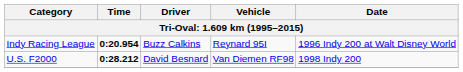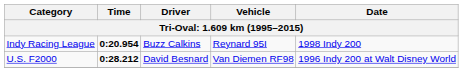 <table class="wikitable">
 <tr>
 <th>Category</th>
 <th>Time</th>
 <th>Driver</th>
 <th>Vehicle</th>
 <th>Date</th>
 </tr>
 <tr>
 <th colspan=5>Tri-Oval: 1.609 km (1995–2015)</th>
 </tr>
 <tr>
 <td><a href='#'>Indy Racing League</a></td>
 <td><strong>0:20.954</strong></td>
 <td><a href='#'>Buzz Calkins</a></td>
 <td><a href='#'>Reynard 95I</a></td>
-<td><a href='#'>1996 Indy 200 at Walt Disney World</a></td>
+<td><a href='#'>1998 Indy 200</a></td>
 </tr>
 <tr>
 <td><a href='#'>U.S. F2000</a></td>
 <td><strong>0:28.212</strong></td>
 <td><a href='#'>David Besnard</a></td>
 <td><a href='#'>Van Diemen RF98</a></td>
-<td><a href='#'>1998 Indy 200</a></td>
+<td><a href='#'>1996 Indy 200 at Walt Disney World</a></td>
 </tr>
 <tr>
 </tr>
 </table>
